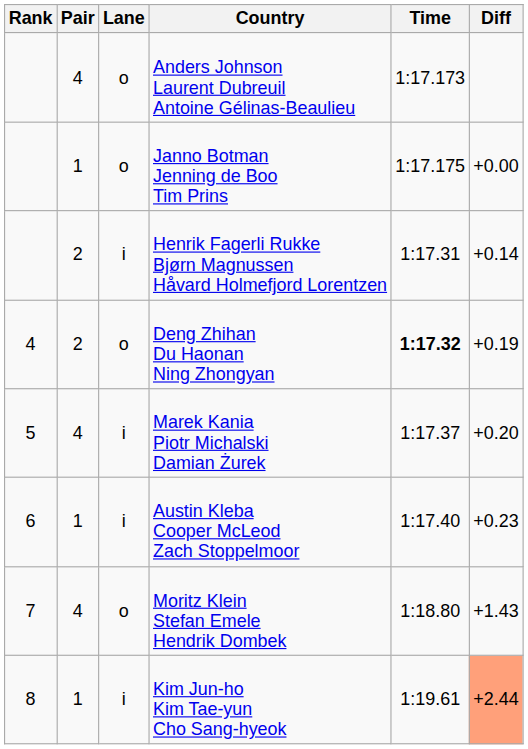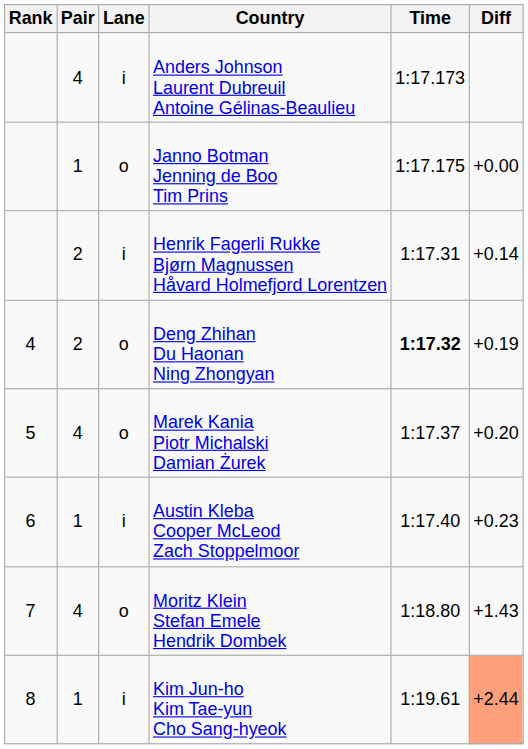 <table class="wikitable sortable" style="text-align:center">
 <tr>
 <th>Rank</th>
 <th>Pair</th>
 <th>Lane</th>
 <th>Country</th>
 <th>Time</th>
 <th>Diff</th>
 </tr>
 <tr>
 <td></td>
 <td>4</td>
-<td>o</td>
+<td>i</td>
 <td align=left><br><a href='#'>Anders Johnson</a><br><a href='#'>Laurent Dubreuil</a><br><a href='#'>Antoine Gélinas-Beaulieu</a></td>
 <td>1:17.173<br></td>
 <td></td>
 </tr>
 <tr>
 <td></td>
 <td>1</td>
 <td>o</td>
 <td align=left><br><a href='#'>Janno Botman</a><br><a href='#'>Jenning de Boo</a><br><a href='#'>Tim Prins</a></td>
 <td>1:17.175</td>
 <td>+0.00</td>
 </tr>
 <tr>
 <td></td>
 <td>2</td>
 <td>i</td>
 <td align=left><br><a href='#'>Henrik Fagerli Rukke</a><br><a href='#'>Bjørn Magnussen</a><br><a href='#'>Håvard Holmefjord Lorentzen</a></td>
 <td>1:17.31</td>
 <td>+0.14</td>
 </tr>
 <tr>
 <td>4</td>
 <td>2</td>
 <td>o</td>
 <td align=left><br><a href='#'>Deng Zhihan</a><br><a href='#'>Du Haonan</a><br><a href='#'>Ning Zhongyan</a></td>
 <td><strong>1:17.32</strong></td>
 <td>+0.19</td>
 </tr>
 <tr>
 <td>5</td>
 <td>4</td>
-<td>i</td>
+<td>o</td>
 <td align=left><br><a href='#'>Marek Kania</a><br><a href='#'>Piotr Michalski</a><br><a href='#'>Damian Żurek</a></td>
 <td>1:17.37</td>
 <td>+0.20</td>
 </tr>
 <tr>
 <td>6</td>
 <td>1</td>
 <td>i</td>
 <td align=left><br><a href='#'>Austin Kleba</a><br><a href='#'>Cooper McLeod</a><br><a href='#'>Zach Stoppelmoor</a></td>
 <td>1:17.40</td>
 <td>+0.23</td>
 </tr>
 <tr>
 <td>7</td>
 <td>4</td>
 <td>o</td>
 <td align=left><br><a href='#'>Moritz Klein</a><br><a href='#'>Stefan Emele</a><br><a href='#'>Hendrik Dombek</a></td>
 <td>1:18.80</td>
 <td>+1.43</td>
 </tr>
 <tr>
 <td>8</td>
 <td>1</td>
 <td>i</td>
 <td align=left><br><a href='#'>Kim Jun-ho</a><br><a href='#'>Kim Tae-yun</a><br><a href='#'>Cho Sang-hyeok</a></td>
 <td>1:19.61</td>
 <td style="background: lightsalmon;">+2.44</td>
 </tr>
 </table>
